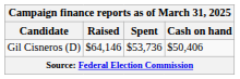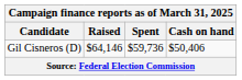 <table class="wikitable sortable">
 <tr>
 <th colspan=4>Campaign finance reports as of March 31, 2025</th>
 </tr>
 <tr style="text-align:center;">
 <th>Candidate</th>
 <th>Raised</th>
 <th>Spent</th>
 <th>Cash on hand</th>
 </tr>
 <tr>
 <td>Gil Cisneros (D)</td>
 <td>$64,146</td>
-<td>$53,736</td>
+<td>$59,736</td>
 <td>$50,406</td>
 </tr>
 <tr>
 <th colspan="4"><small>Source: <a href='#'>Federal Election Commission</a></small></th>
 </tr>
 </table>
